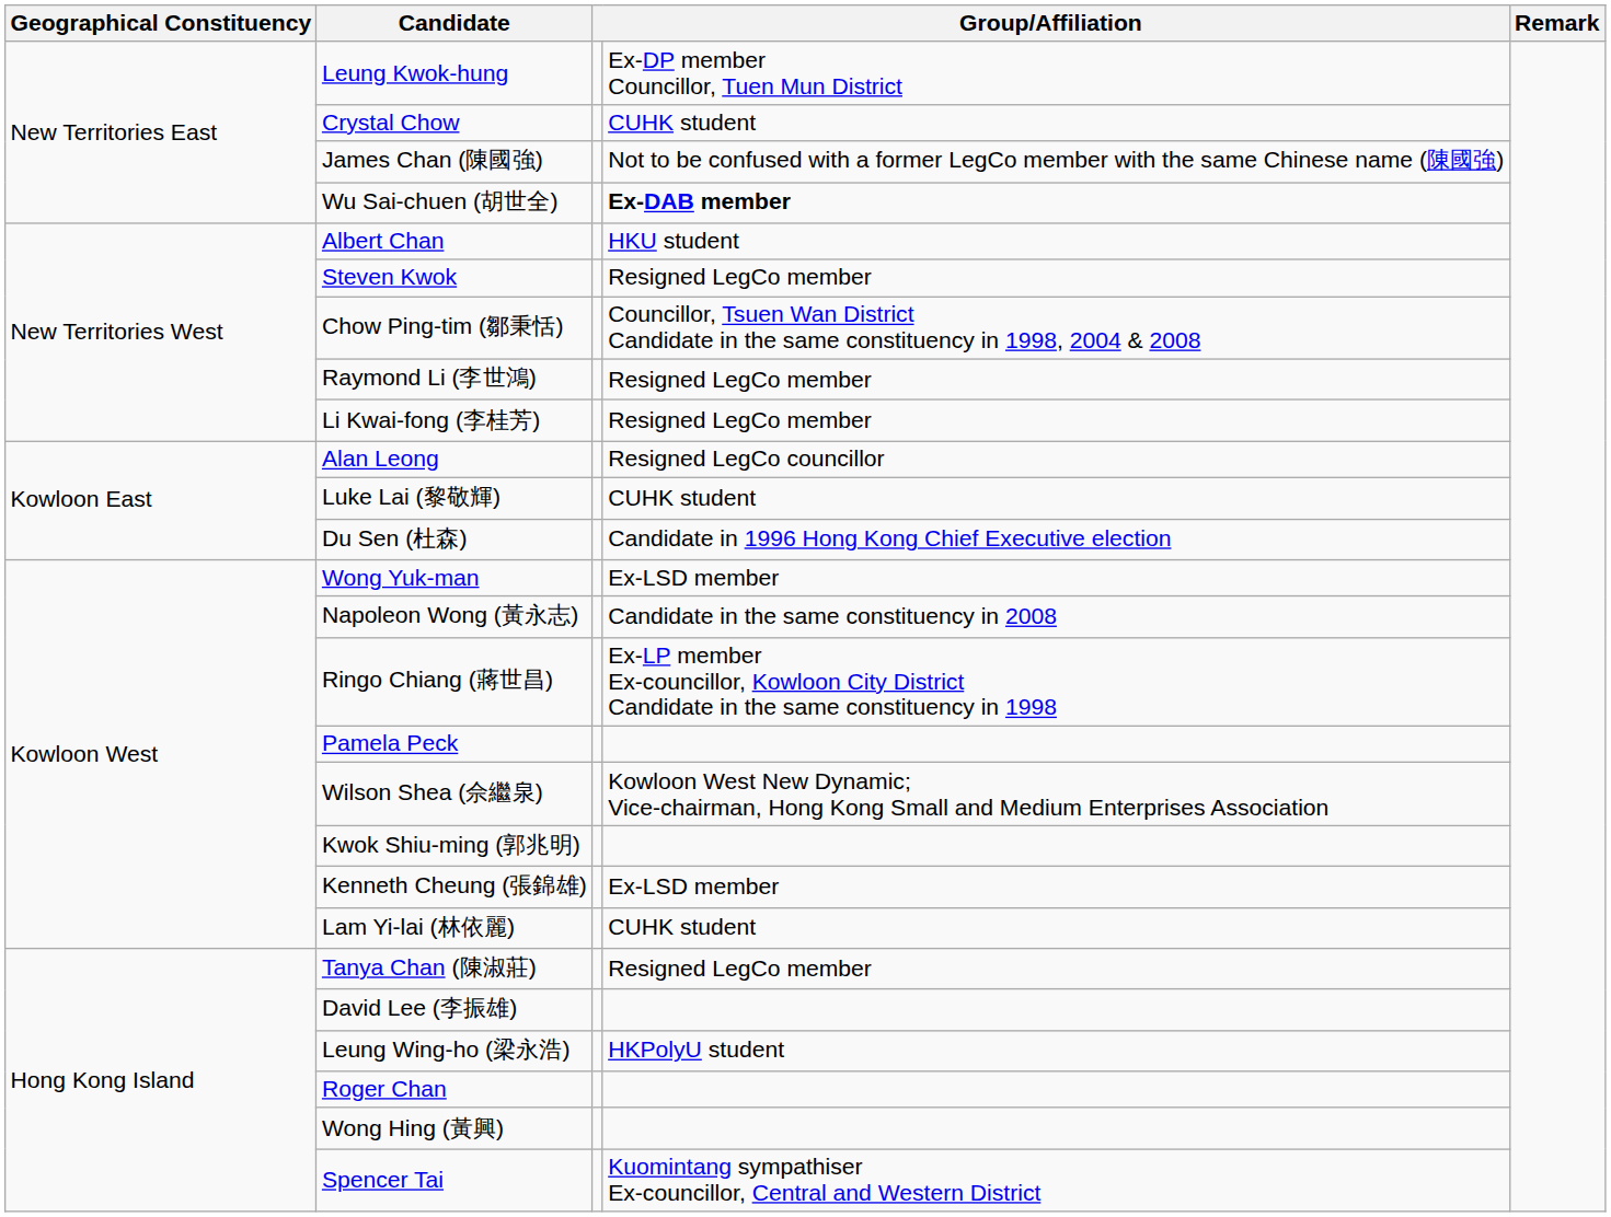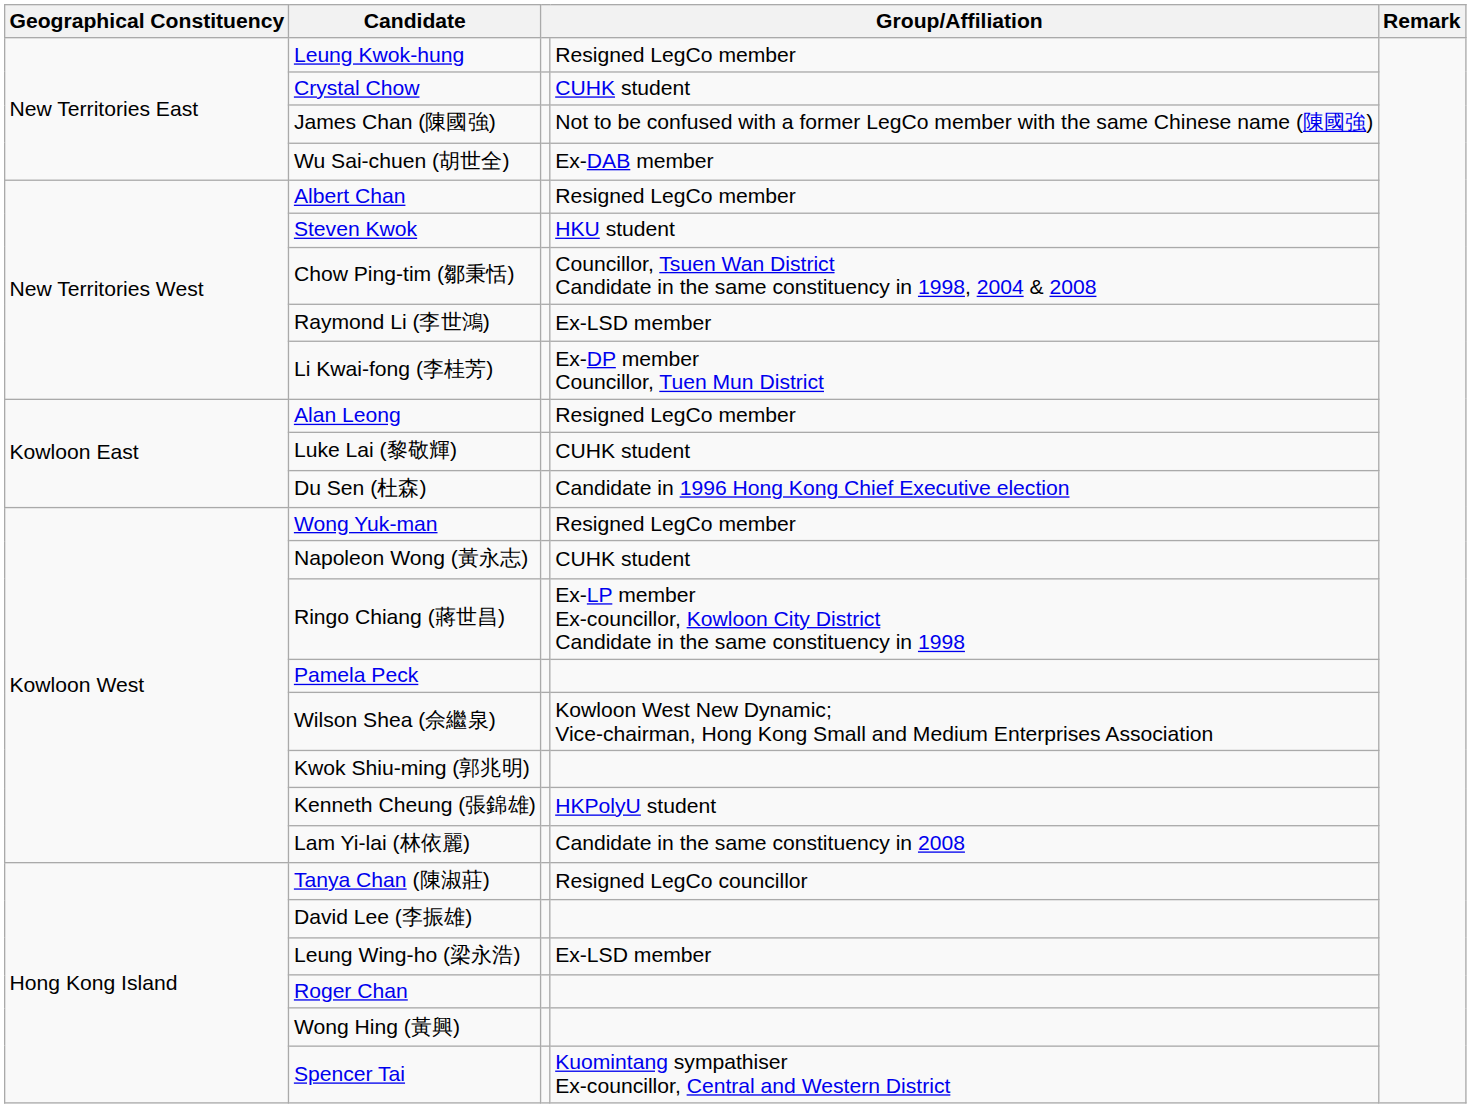 <table class="wikitable">
 <tr>
 <th>Geographical Constituency</th>
 <th>Candidate</th>
 <th colspan=2>Group/Affiliation</th>
 <th>Remark</th>
 </tr>
 <tr>
 <td rowspan="4">New Territories East</td>
 <td><a href='#'>Leung Kwok-hung</a></td>
 <td></td>
-<td>Ex-<a href='#'>DP</a> member<br>Councillor, <a href='#'>Tuen Mun District</a></td>
+<td>Resigned LegCo member</td>
 </tr>
 <tr>
 <td><a href='#'>Crystal Chow</a></td>
 <td></td>
 <td><a href='#'>CUHK</a> student</td>
 </tr>
 <tr>
 <td>James Chan (陳國強)</td>
 <td></td>
 <td>Not to be confused with a former LegCo member with the same Chinese name (<a href='#'>陳國強</a>)</td>
 </tr>
 <tr>
 <td>Wu Sai-chuen (胡世全)</td>
 <td></td>
-<td><strong>Ex-<a href='#'>DAB</a> member</strong></td>
+<td>Ex-<a href='#'>DAB</a> member</td>
 </tr>
 <tr>
 <td rowspan="5">New Territories West</td>
 <td><a href='#'>Albert Chan</a></td>
 <td></td>
-<td><a href='#'>HKU</a> student</td>
+<td>Resigned LegCo member</td>
 </tr>
 <tr>
 <td><a href='#'>Steven Kwok</a></td>
 <td></td>
-<td>Resigned LegCo member</td>
+<td><a href='#'>HKU</a> student</td>
 </tr>
 <tr>
 <td>Chow Ping-tim (鄒秉恬)</td>
 <td></td>
 <td>Councillor, <a href='#'>Tsuen Wan District</a><br>Candidate in the same constituency in <a href='#'>1998</a>, <a href='#'>2004</a> & <a href='#'>2008</a></td>
 </tr>
 <tr>
 <td>Raymond Li (李世鴻)</td>
 <td></td>
-<td>Resigned LegCo member</td>
+<td>Ex-LSD member</td>
 </tr>
 <tr>
 <td>Li Kwai-fong (李桂芳)</td>
 <td></td>
-<td>Resigned LegCo member</td>
+<td>Ex-<a href='#'>DP</a> member<br>Councillor, <a href='#'>Tuen Mun District</a></td>
 </tr>
 <tr>
 <td rowspan="3">Kowloon East</td>
 <td><a href='#'>Alan Leong</a></td>
 <td></td>
-<td>Resigned LegCo councillor</td>
+<td>Resigned LegCo member</td>
 </tr>
 <tr>
 <td>Luke Lai (黎敬輝)</td>
 <td></td>
 <td>CUHK student</td>
 </tr>
 <tr>
 <td>Du Sen (杜森)</td>
 <td></td>
 <td>Candidate in <a href='#'>1996 Hong Kong Chief Executive election</a></td>
 </tr>
 <tr>
 <td rowspan="8">Kowloon West</td>
 <td><a href='#'>Wong Yuk-man</a></td>
 <td></td>
-<td>Ex-LSD member</td>
+<td>Resigned LegCo member</td>
 </tr>
 <tr>
 <td>Napoleon Wong (黃永志)</td>
 <td></td>
-<td>Candidate in the same constituency in <a href='#'>2008</a></td>
+<td>CUHK student</td>
 </tr>
 <tr>
 <td>Ringo Chiang (蔣世昌)</td>
 <td></td>
 <td>Ex-<a href='#'>LP</a> member<br>Ex-councillor, <a href='#'>Kowloon City District</a><br>Candidate in the same constituency in <a href='#'>1998</a></td>
 </tr>
 <tr>
 <td><a href='#'>Pamela Peck</a></td>
 <td></td>
 <td></td>
 </tr>
 <tr>
 <td>Wilson Shea (佘繼泉)</td>
 <td></td>
 <td>Kowloon West New Dynamic;<br>Vice-chairman, Hong Kong Small and Medium Enterprises Association</td>
 </tr>
 <tr>
 <td>Kwok Shiu-ming (郭兆明)</td>
 <td></td>
 <td></td>
 </tr>
 <tr>
 <td>Kenneth Cheung (張錦雄)</td>
 <td></td>
-<td>Ex-LSD member</td>
+<td><a href='#'>HKPolyU</a> student</td>
 </tr>
 <tr>
 <td>Lam Yi-lai (林依麗)</td>
 <td></td>
-<td>CUHK student</td>
+<td>Candidate in the same constituency in <a href='#'>2008</a></td>
 </tr>
 <tr>
 <td rowspan="6">Hong Kong Island</td>
 <td><a href='#'>Tanya Chan</a> (陳淑莊)</td>
 <td></td>
-<td>Resigned LegCo member</td>
+<td>Resigned LegCo councillor</td>
 </tr>
 <tr>
 <td>David Lee (李振雄)</td>
 <td></td>
 <td></td>
 </tr>
 <tr>
 <td>Leung Wing-ho (梁永浩)</td>
 <td></td>
-<td><a href='#'>HKPolyU</a> student</td>
+<td>Ex-LSD member</td>
 </tr>
 <tr>
 <td><a href='#'>Roger Chan</a></td>
 <td></td>
 <td></td>
 </tr>
 <tr>
 <td>Wong Hing (黃興)</td>
 <td></td>
 <td></td>
 </tr>
 <tr>
 <td><a href='#'>Spencer Tai</a></td>
 <td></td>
 <td><a href='#'>Kuomintang</a> sympathiser <br>Ex-councillor, <a href='#'>Central and Western District</a></td>
 </tr>
 </table>
